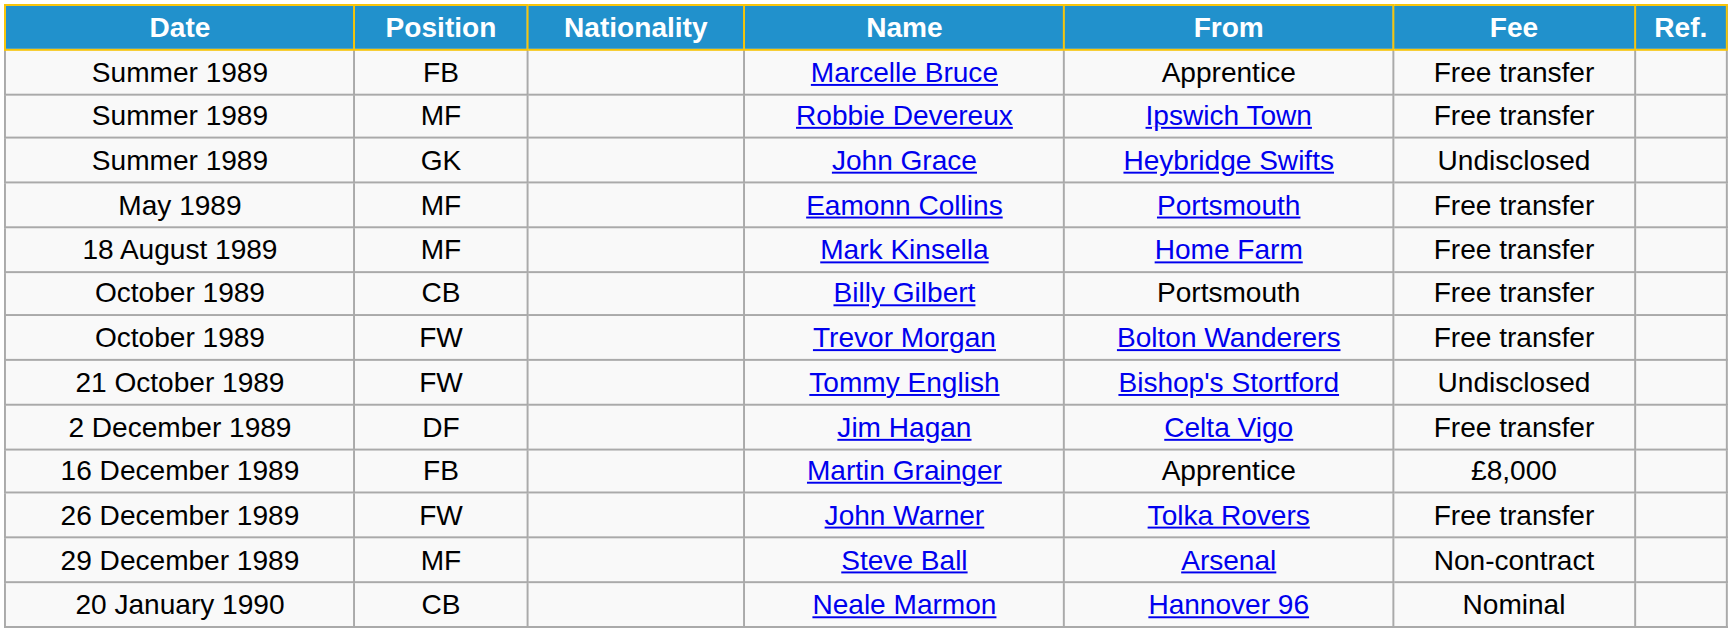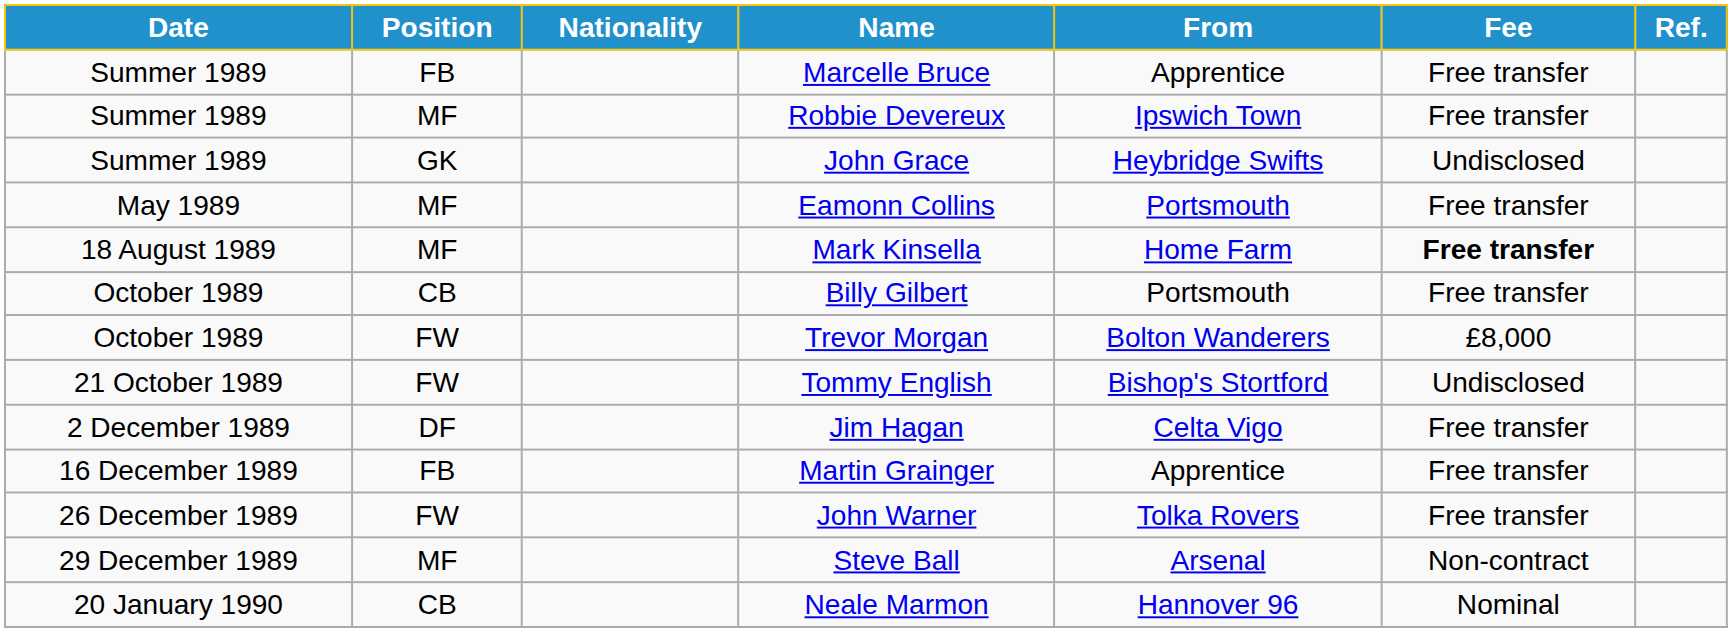 <table class="wikitable" style="text-align:center; font-size:90%; width:100%;">
 <tr>
 <th style="background:#2191CC; color:white; border:1px solid #F7C408; text-align:center;">Date</th>
 <th style="background:#2191CC; color:white; border:1px solid #F7C408; text-align:center;">Position</th>
 <th style="background:#2191CC; color:white; border:1px solid #F7C408; text-align:center;">Nationality</th>
 <th style="background:#2191CC; color:white; border:1px solid #F7C408; text-align:center;">Name</th>
 <th style="background:#2191CC; color:white; border:1px solid #F7C408; text-align:center;">From</th>
 <th style="background:#2191CC; color:white; border:1px solid #F7C408; text-align:center;">Fee</th>
 <th style="background:#2191CC; color:white; border:1px solid #F7C408; text-align:center;">Ref.</th>
 </tr>
 <tr>
 <td>Summer 1989</td>
 <td>FB</td>
 <td></td>
 <td><a href='#'>Marcelle Bruce</a></td>
 <td>Apprentice</td>
 <td>Free transfer</td>
 <td></td>
 </tr>
 <tr>
 <td>Summer 1989</td>
 <td>MF</td>
 <td></td>
 <td><a href='#'>Robbie Devereux</a></td>
 <td> <a href='#'>Ipswich Town</a></td>
 <td>Free transfer</td>
 <td></td>
 </tr>
 <tr>
 <td>Summer 1989</td>
 <td>GK</td>
 <td></td>
 <td><a href='#'>John Grace</a></td>
 <td> <a href='#'>Heybridge Swifts</a></td>
 <td>Undisclosed</td>
 <td></td>
 </tr>
 <tr>
 <td>May 1989</td>
 <td>MF</td>
 <td></td>
 <td><a href='#'>Eamonn Collins</a></td>
 <td> <a href='#'>Portsmouth</a></td>
 <td>Free transfer</td>
 <td></td>
 </tr>
 <tr>
 <td>18 August 1989</td>
 <td>MF</td>
 <td></td>
 <td><a href='#'>Mark Kinsella</a></td>
 <td> <a href='#'>Home Farm</a></td>
-<td>Free transfer</td>
+<td><strong>Free transfer</strong></td>
 <td></td>
 </tr>
 <tr>
 <td>October 1989</td>
 <td>CB</td>
 <td></td>
 <td><a href='#'>Billy Gilbert</a></td>
 <td> Portsmouth</td>
 <td>Free transfer</td>
 <td></td>
 </tr>
 <tr>
 <td>October 1989</td>
 <td>FW</td>
 <td></td>
 <td><a href='#'>Trevor Morgan</a></td>
 <td> <a href='#'>Bolton Wanderers</a></td>
-<td>Free transfer</td>
+<td>£8,000</td>
 <td></td>
 </tr>
 <tr>
 <td>21 October 1989</td>
 <td>FW</td>
 <td></td>
 <td><a href='#'>Tommy English</a></td>
 <td> <a href='#'>Bishop's Stortford</a></td>
 <td>Undisclosed</td>
 <td></td>
 </tr>
 <tr>
 <td>2 December 1989</td>
 <td>DF</td>
 <td></td>
 <td><a href='#'>Jim Hagan</a></td>
 <td> <a href='#'>Celta Vigo</a></td>
 <td>Free transfer</td>
 <td></td>
 </tr>
 <tr>
 <td>16 December 1989</td>
 <td>FB</td>
 <td></td>
 <td><a href='#'>Martin Grainger</a></td>
 <td>Apprentice</td>
-<td>£8,000</td>
+<td>Free transfer</td>
 <td></td>
 </tr>
 <tr>
 <td>26 December 1989</td>
 <td>FW</td>
 <td></td>
 <td><a href='#'>John Warner</a></td>
 <td> <a href='#'>Tolka Rovers</a></td>
 <td>Free transfer</td>
 <td></td>
 </tr>
 <tr>
 <td>29 December 1989</td>
 <td>MF</td>
 <td></td>
 <td><a href='#'>Steve Ball</a></td>
 <td> <a href='#'>Arsenal</a></td>
 <td>Non-contract</td>
 <td></td>
 </tr>
 <tr>
 <td>20 January 1990</td>
 <td>CB</td>
 <td></td>
 <td><a href='#'>Neale Marmon</a></td>
 <td> <a href='#'>Hannover 96</a></td>
 <td>Nominal</td>
 <td></td>
 </tr>
 <tr>
 </tr>
 </table>
